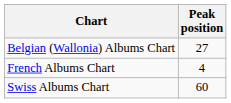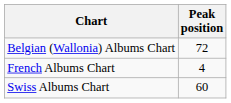 <table class="wikitable sortable">
 <tr>
 <th>Chart</th>
 <th>Peak<br>position</th>
 </tr>
 <tr>
 <td><a href='#'>Belgian</a> (<a href='#'>Wallonia</a>) Albums Chart</td>
-<td style="text-align:center;">27</td>
+<td style="text-align:center;">72</td>
 </tr>
 <tr>
 <td><a href='#'>French</a> Albums Chart</td>
 <td style="text-align:center;">4</td>
 </tr>
 <tr>
 <td><a href='#'>Swiss</a> Albums Chart</td>
 <td style="text-align:center;">60</td>
 </tr>
 </table>
